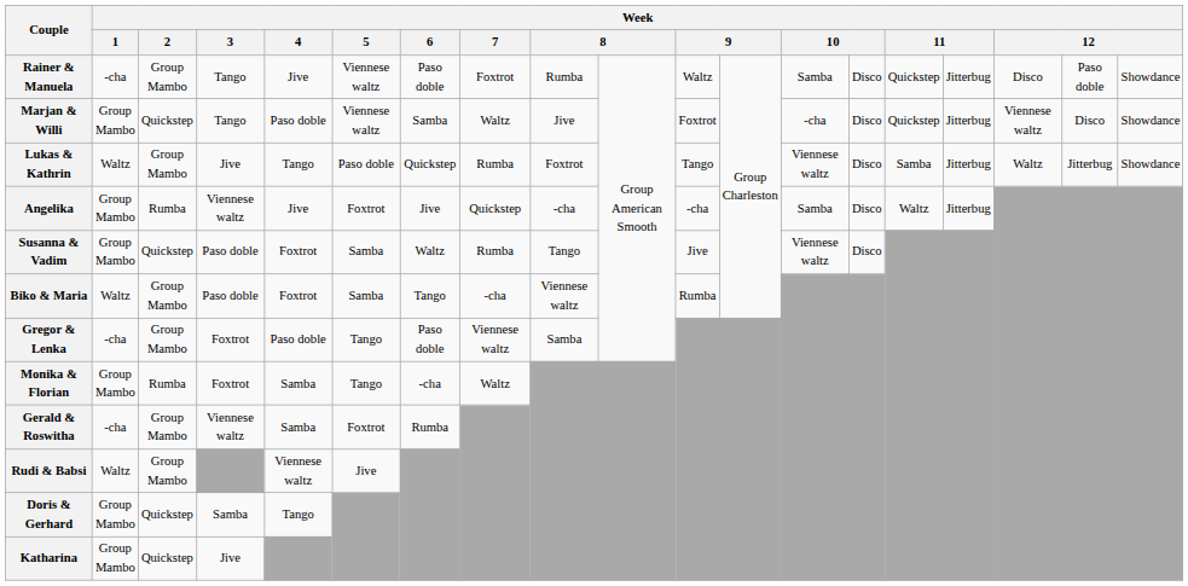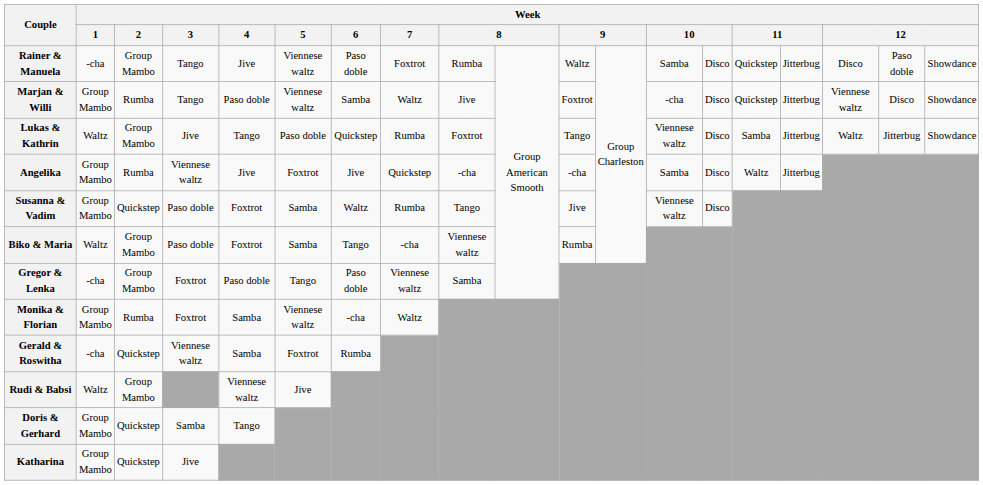 <table class="wikitable unsortable" style="text-align:center; font-size:85%; line-height:20px">
 <tr>
 <th scope="col" rowspan="2">Couple</th>
 <th colspan="18">Week</th>
 </tr>
 <tr>
 <th scope="col">1</th>
 <th scope="col">2</th>
 <th scope="col">3</th>
 <th scope="col">4</th>
 <th scope="col">5</th>
 <th scope="col">6</th>
 <th scope="col">7</th>
 <th scope="col" colspan="2">8</th>
 <th scope="col" colspan="2">9</th>
 <th scope="col" colspan="2">10</th>
 <th scope="col" colspan="2">11</th>
 <th scope="col" colspan="3">12</th>
 </tr>
 <tr>
 <th scope="row">Rainer & Manuela</th>
 <td>-cha</td>
 <td>Group<br>Mambo</td>
 <td>Tango</td>
 <td>Jive</td>
 <td>Viennese waltz</td>
 <td>Paso doble</td>
 <td>Foxtrot</td>
 <td>Rumba</td>
 <td rowspan="7">Group<br>American Smooth</td>
 <td>Waltz</td>
 <td rowspan="6">Group<br>Charleston</td>
 <td>Samba</td>
 <td>Disco</td>
 <td>Quickstep</td>
 <td>Jitterbug</td>
 <td>Disco</td>
 <td>Paso doble</td>
 <td>Showdance</td>
 </tr>
 <tr>
 <th scope="row">Marjan & Willi</th>
 <td>Group<br>Mambo</td>
-<td>Quickstep</td>
+<td>Rumba</td>
 <td>Tango</td>
 <td>Paso doble</td>
 <td>Viennese waltz</td>
 <td>Samba</td>
 <td>Waltz</td>
 <td>Jive</td>
 <td>Foxtrot</td>
 <td>-cha</td>
 <td>Disco</td>
 <td>Quickstep</td>
 <td>Jitterbug</td>
 <td>Viennese waltz</td>
 <td>Disco</td>
 <td>Showdance</td>
 </tr>
 <tr>
 <th scope="row">Lukas & Kathrin</th>
 <td>Waltz</td>
 <td>Group<br>Mambo</td>
 <td>Jive</td>
 <td>Tango</td>
 <td>Paso doble</td>
 <td>Quickstep</td>
 <td>Rumba</td>
 <td>Foxtrot</td>
 <td>Tango</td>
 <td>Viennese waltz</td>
 <td>Disco</td>
 <td>Samba</td>
 <td>Jitterbug</td>
 <td>Waltz</td>
 <td>Jitterbug</td>
 <td>Showdance</td>
 </tr>
 <tr>
 <th scope="row">Angelika </th>
 <td>Group<br>Mambo</td>
 <td>Rumba</td>
 <td>Viennese waltz</td>
 <td>Jive</td>
 <td>Foxtrot</td>
 <td>Jive</td>
 <td>Quickstep</td>
 <td>-cha</td>
 <td>-cha</td>
 <td>Samba</td>
 <td>Disco</td>
 <td>Waltz</td>
 <td>Jitterbug</td>
 <td colspan="3" rowspan="9" bgcolor="darkgray"></td>
 </tr>
 <tr>
 <th scope="row">Susanna & Vadim</th>
 <td>Group<br>Mambo</td>
 <td>Quickstep</td>
 <td>Paso doble</td>
 <td>Foxtrot</td>
 <td>Samba</td>
 <td>Waltz</td>
 <td>Rumba</td>
 <td>Tango</td>
 <td>Jive</td>
 <td>Viennese waltz</td>
 <td>Disco</td>
 <td colspan="2" rowspan="8" bgcolor="darkgray"></td>
 </tr>
 <tr>
 <th scope="row">Biko & Maria</th>
 <td>Waltz</td>
 <td>Group<br>Mambo</td>
 <td>Paso doble</td>
 <td>Foxtrot</td>
 <td>Samba</td>
 <td>Tango</td>
 <td>-cha</td>
 <td>Viennese waltz</td>
 <td>Rumba</td>
 <td colspan="2" rowspan="7" bgcolor="darkgray"></td>
 </tr>
 <tr>
 <th scope="row">Gregor & Lenka</th>
 <td>-cha</td>
 <td>Group<br>Mambo</td>
 <td>Foxtrot</td>
 <td>Paso doble</td>
 <td>Tango</td>
 <td>Paso doble</td>
 <td>Viennese waltz</td>
 <td>Samba</td>
 <td colspan="2" rowspan="6" bgcolor="darkgray"></td>
 </tr>
 <tr>
 <th scope="row">Monika & Florian</th>
 <td>Group<br>Mambo</td>
 <td>Rumba</td>
 <td>Foxtrot</td>
 <td>Samba</td>
-<td>Tango</td>
+<td>Viennese waltz</td>
 <td>-cha</td>
 <td>Waltz</td>
 <td colspan="2" rowspan="5" bgcolor="darkgray"></td>
 </tr>
 <tr>
 <th scope="row">Gerald & Roswitha</th>
 <td>-cha</td>
-<td>Group<br>Mambo</td>
+<td>Quickstep</td>
 <td>Viennese waltz</td>
 <td>Samba</td>
 <td>Foxtrot</td>
 <td>Rumba</td>
 <td rowspan="4" bgcolor="darkgray"></td>
 </tr>
 <tr>
 <th scope="row">Rudi & Babsi</th>
 <td>Waltz</td>
 <td>Group<br>Mambo</td>
 <td bgcolor="darkgray"></td>
 <td>Viennese waltz</td>
 <td>Jive</td>
 <td rowspan="3" bgcolor="darkgray"></td>
 </tr>
 <tr>
 <th scope="row">Doris & Gerhard</th>
 <td>Group<br>Mambo</td>
 <td>Quickstep</td>
 <td>Samba</td>
 <td>Tango</td>
 <td rowspan="2" bgcolor="darkgray"></td>
 </tr>
 <tr>
 <th scope="row">Katharina </th>
 <td>Group<br>Mambo</td>
 <td>Quickstep</td>
 <td>Jive</td>
 <td bgcolor="darkgray"></td>
 </tr>
 </table>
